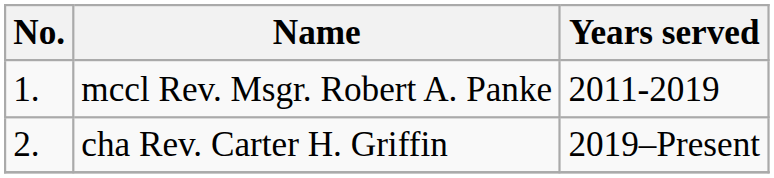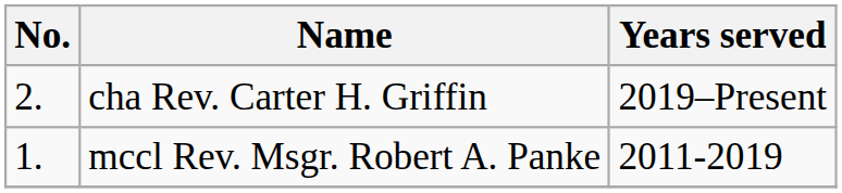 <table class="wikitable sortable">
 <tr>
 <th class="unsortable">No.</th>
 <th>Name</th>
 <th>Years served</th>
 </tr>
 <tr>
+<td>2.</td>
+<td><span>cha</span> Rev. Carter H. Griffin</td>
+<td>2019–Present</td>
+</tr>
+<tr>
 <td>1.</td>
 <td><span>mccl</span> Rev. Msgr. Robert A. Panke</td>
 <td>2011-2019</td>
 </tr>
 <tr>
-<td>2.</td>
-<td><span>cha</span> Rev. Carter H. Griffin</td>
-<td>2019–Present</td>
-</tr>
-<tr>
 </tr>
 </table>
